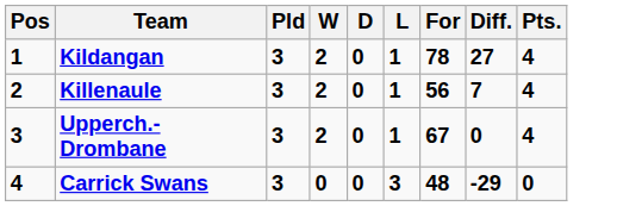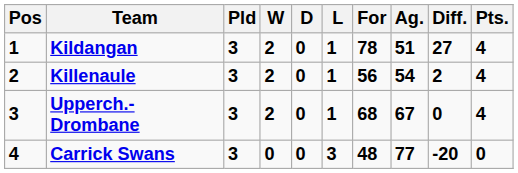 <table class="wikitable" style="text-align: centre;">
 <tr>
 <th width=20>Pos</th>
 <th width=150>Team</th>
 <th width=20>Pld</th>
 <th width=20>W</th>
 <th width=20>D</th>
 <th width=20>L</th>
 <th width=20>For</th>
+<th width=20>Ag.</th>
 <th width=20>Diff.</th>
 <th width=20>Pts.</th>
 </tr>
 <tr>
 <td><strong>1</strong></td>
 <td align=left><strong> <a href='#'>Kildangan</a> </strong></td>
 <td><strong>3</strong></td>
 <td><strong>2</strong></td>
 <td><strong>0</strong></td>
 <td><strong>1</strong></td>
 <td><strong>78</strong></td>
+<td><strong>51</strong></td>
 <td><strong>27</strong></td>
 <td><strong>4</strong></td>
 </tr>
 <tr>
 <td><strong>2</strong></td>
 <td align=left><strong> <a href='#'>Killenaule</a> </strong></td>
 <td><strong>3</strong></td>
 <td><strong>2</strong></td>
 <td><strong>0</strong></td>
 <td><strong>1</strong></td>
 <td><strong>56</strong></td>
-<td><strong>7</strong></td>
+<td><strong>54</strong></td>
+<td><strong>2</strong></td>
 <td><strong>4</strong></td>
 </tr>
 <tr>
 <td><strong>3</strong></td>
 <td align=left><strong> <a href='#'>Upperch.-Drombane</a> </strong></td>
 <td><strong>3</strong></td>
 <td><strong>2</strong></td>
 <td><strong>0</strong></td>
 <td><strong>1</strong></td>
+<td><strong>68</strong></td>
 <td><strong>67</strong></td>
 <td><strong>0</strong></td>
 <td><strong>4</strong></td>
 </tr>
 <tr>
 <td><strong>4</strong></td>
 <td align=left><strong> <a href='#'>Carrick Swans</a> </strong></td>
 <td><strong>3</strong></td>
 <td><strong>0</strong></td>
 <td><strong>0</strong></td>
 <td><strong>3</strong></td>
 <td><strong>48</strong></td>
-<td><strong>-29</strong></td>
+<td><strong>77</strong></td>
+<td><strong>-20</strong></td>
 <td><strong>0</strong></td>
 </tr>
 </table>
